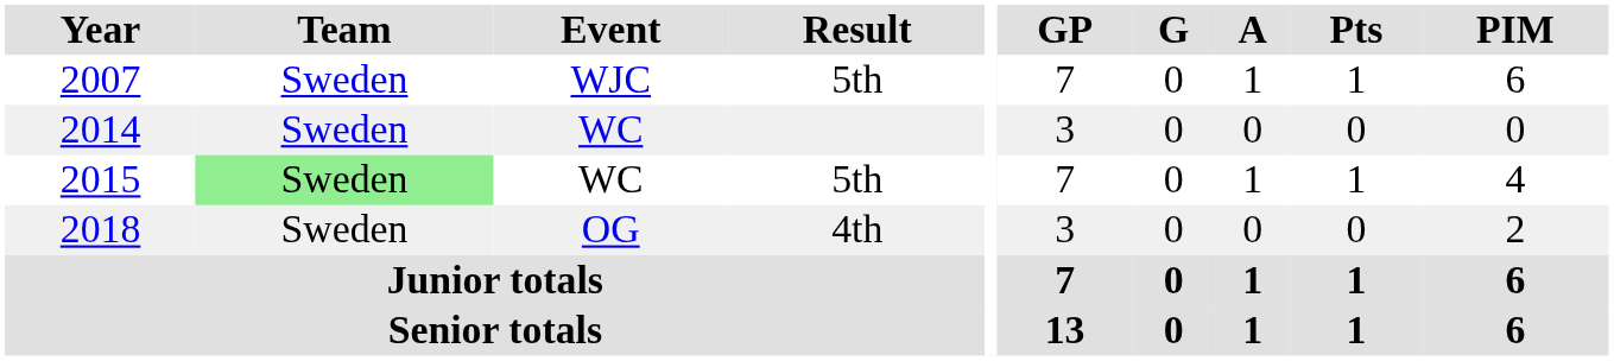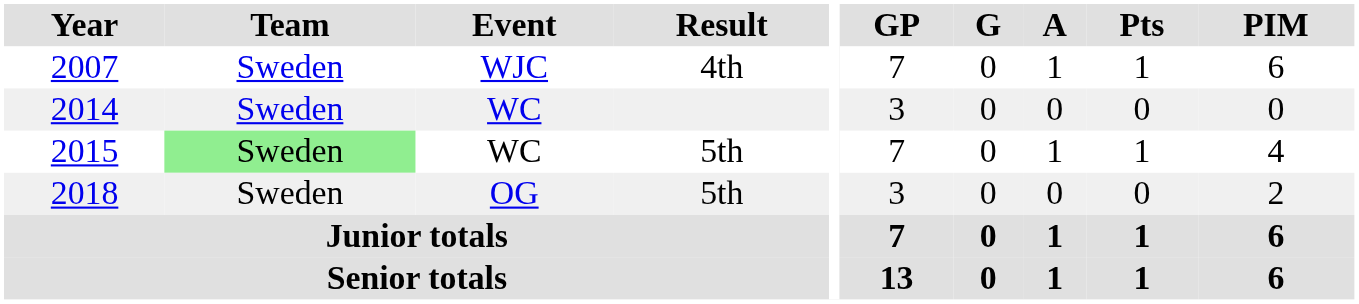 <table border="0" cellpadding="1" cellspacing="0" ID="Table3" style="text-align:center; width:40em">
 <tr align="center" bgcolor="#e0e0e0">
 <th>Year</th>
 <th>Team</th>
 <th>Event</th>
 <th>Result</th>
 <th rowspan="99" bgcolor="#ffffff"></th>
 <th>GP</th>
 <th>G</th>
 <th>A</th>
 <th>Pts</th>
 <th>PIM</th>
 </tr>
 <tr>
 <td><a href='#'>2007</a></td>
 <td><a href='#'>Sweden</a></td>
 <td><a href='#'>WJC</a></td>
-<td>5th</td>
+<td>4th</td>
 <td>7</td>
 <td>0</td>
 <td>1</td>
 <td>1</td>
 <td>6</td>
 </tr>
 <tr bgcolor="#f0f0f0">
 <td><a href='#'>2014</a></td>
 <td><a href='#'>Sweden</a></td>
 <td><a href='#'>WC</a></td>
 <td></td>
 <td>3</td>
 <td>0</td>
 <td>0</td>
 <td>0</td>
 <td>0</td>
 </tr>
 <tr>
 <td><a href='#'>2015</a></td>
 <td style="background: lightgreen;">Sweden</td>
 <td>WC</td>
 <td>5th</td>
 <td>7</td>
 <td>0</td>
 <td>1</td>
 <td>1</td>
 <td>4</td>
 </tr>
 <tr bgcolor="#f0f0f0">
 <td><a href='#'>2018</a></td>
 <td>Sweden</td>
 <td><a href='#'>OG</a></td>
-<td>4th</td>
+<td>5th</td>
 <td>3</td>
 <td>0</td>
 <td>0</td>
 <td>0</td>
 <td>2</td>
 </tr>
 <tr bgcolor="#e0e0e0">
 <th colspan=4>Junior totals</th>
 <th>7</th>
 <th>0</th>
 <th>1</th>
 <th>1</th>
 <th>6</th>
 </tr>
 <tr bgcolor="#e0e0e0">
 <th colspan=4>Senior totals</th>
 <th>13</th>
 <th>0</th>
 <th>1</th>
 <th>1</th>
 <th>6</th>
 </tr>
 </table>
